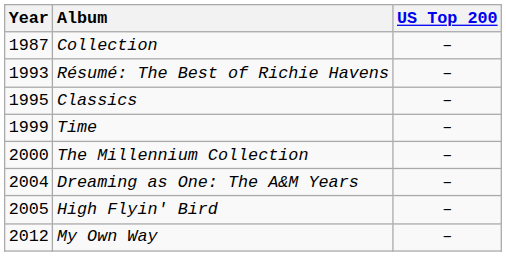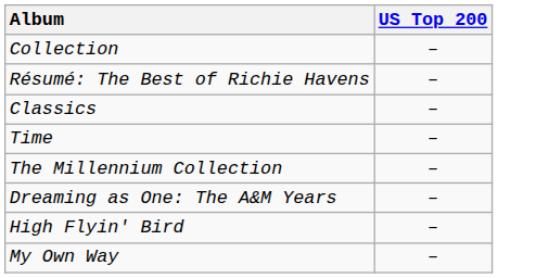 <table class="wikitable">
 <tr>
-<th style="text-align:left;">Year</th>
 <th style="text-align:left;">Album</th>
 <th style="text-align:center;"><a href='#'>US Top 200</a></th>
 </tr>
 <tr>
-<td style="text-align:left;">1987</td>
 <td style="text-align:left;"><em>Collection</em></td>
 <td style="text-align:center;">–</td>
 </tr>
 <tr>
-<td style="text-align:left;">1993</td>
 <td style="text-align:left;"><em>Résumé: The Best of Richie Havens</em></td>
 <td style="text-align:center;">–</td>
 </tr>
 <tr>
-<td style="text-align:left;">1995</td>
 <td style="text-align:left;"><em>Classics</em></td>
 <td style="text-align:center;">–</td>
 </tr>
 <tr>
-<td style="text-align:left;">1999</td>
 <td style="text-align:left;"><em>Time</em></td>
 <td style="text-align:center;">–</td>
 </tr>
 <tr>
-<td style="text-align:left;">2000</td>
 <td style="text-align:left;"><em>The Millennium Collection</em></td>
 <td style="text-align:center;">–</td>
 </tr>
 <tr>
-<td style="text-align:left;">2004</td>
 <td style="text-align:left;"><em>Dreaming as One: The A&M Years</em></td>
 <td style="text-align:center;">–</td>
 </tr>
 <tr>
-<td style="text-align:left;">2005</td>
 <td style="text-align:left;"><em>High Flyin' Bird</em></td>
 <td style="text-align:center;">–</td>
 </tr>
 <tr>
-<td style="text-align:left;">2012</td>
 <td style="text-align:left;"><em>My Own Way</em></td>
 <td style="text-align:center;">–</td>
 </tr>
 </table>
